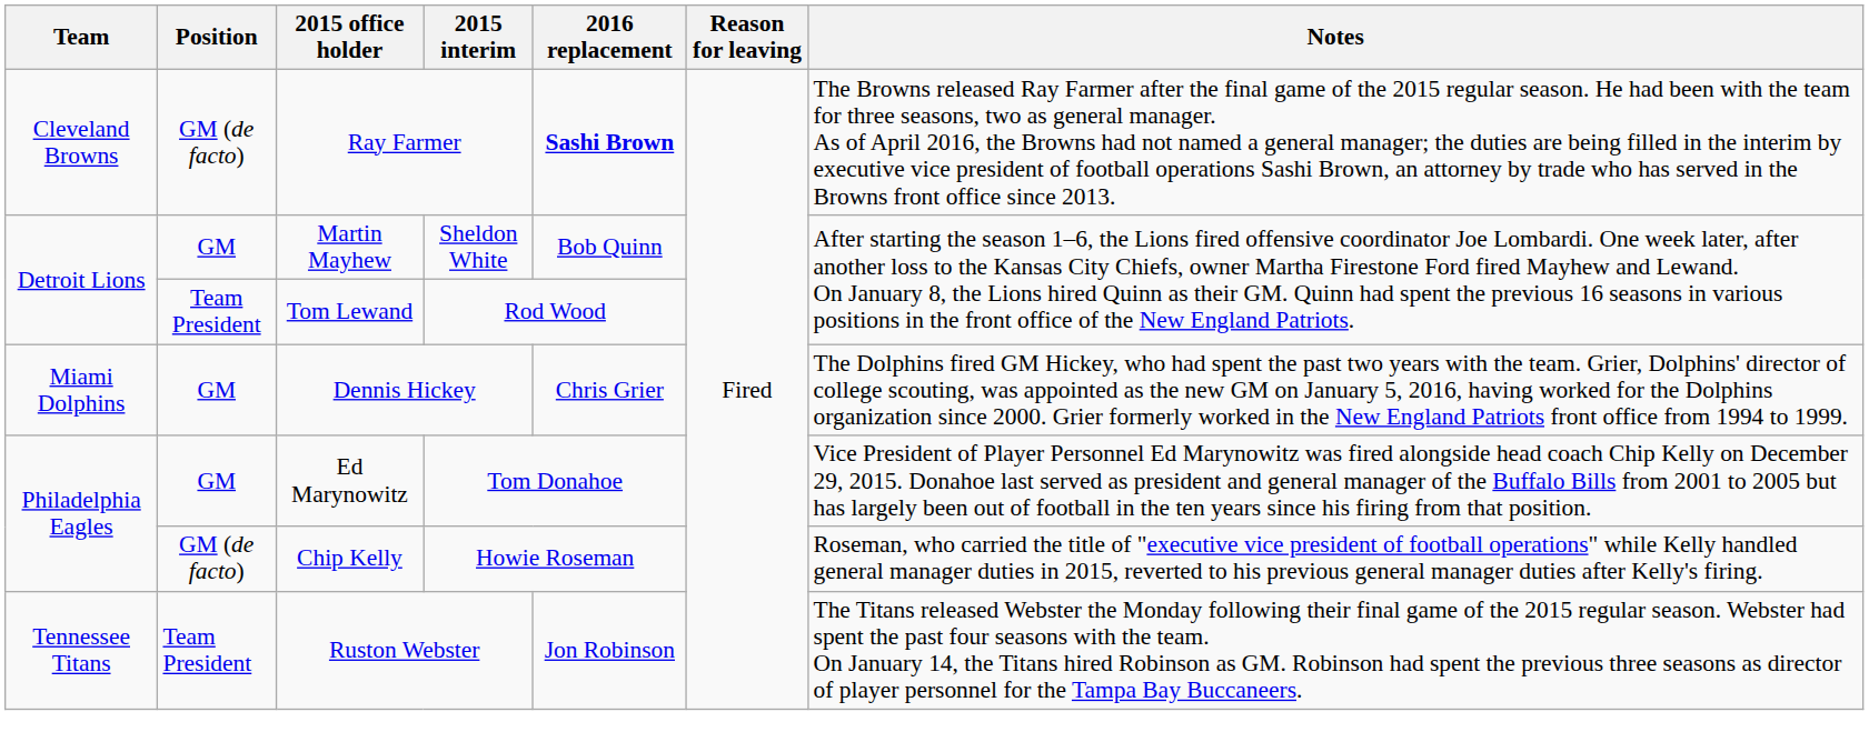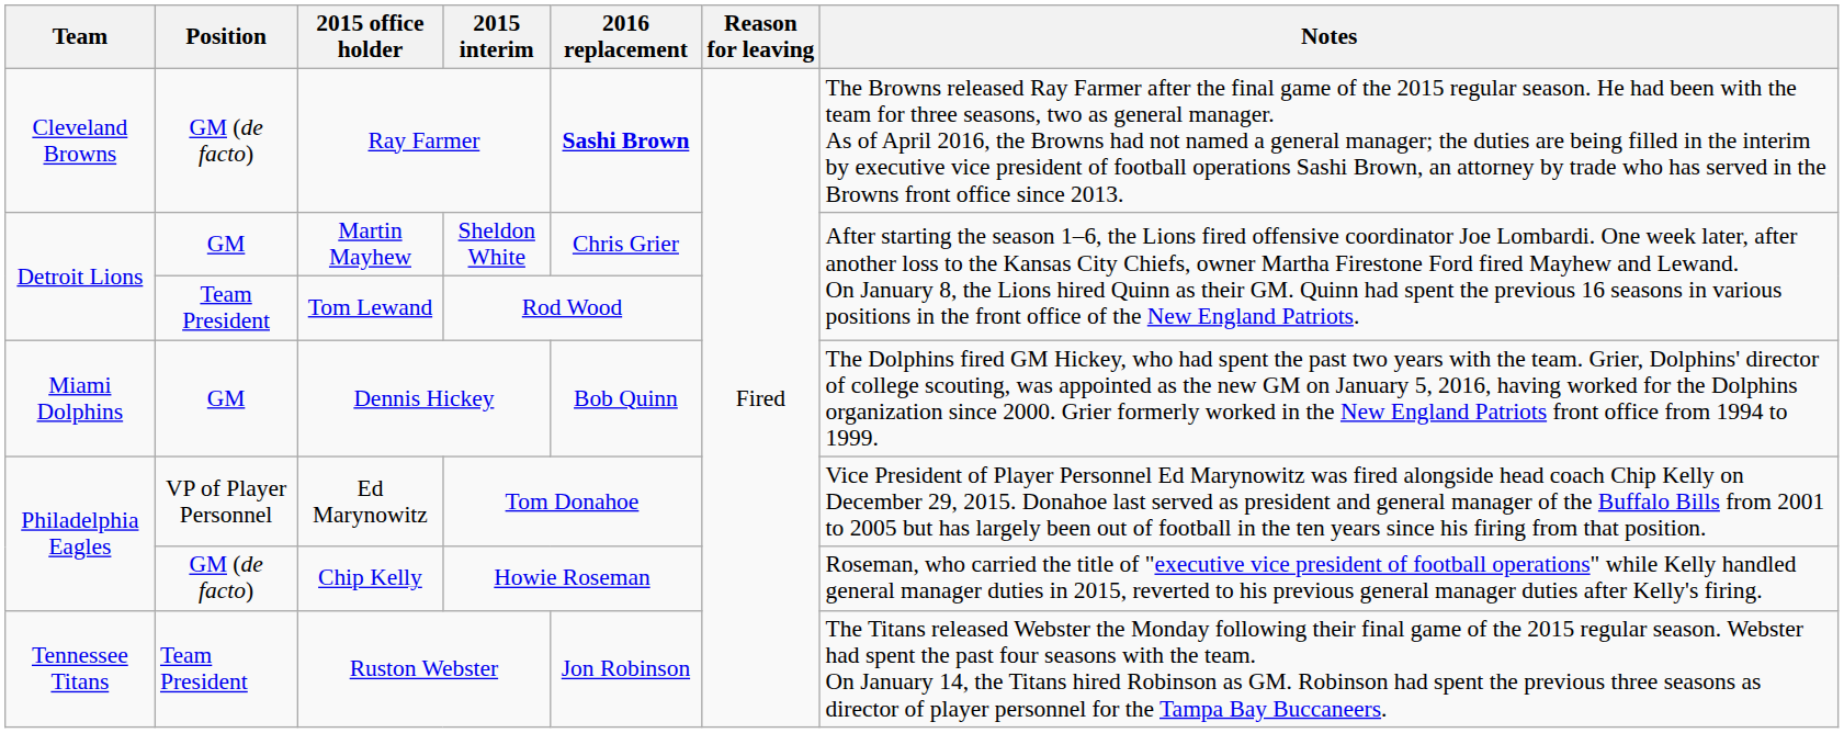 <table class="wikitable">
 <tr>
 <th>Team</th>
 <th>Position</th>
 <th>2015 office holder</th>
 <th>2015 interim</th>
 <th>2016 replacement</th>
 <th>Reason for leaving</th>
 <th>Notes</th>
 </tr>
 <tr>
 <td style="text-align:center;"><a href='#'>Cleveland Browns</a></td>
 <td style="text-align:center;"><a href='#'>GM</a> (<em>de facto</em>)</td>
 <td colspan="2" style="text-align:center;"><a href='#'>Ray Farmer</a></td>
 <td style="text-align:center;"><strong><a href='#'>Sashi Brown</a></strong></td>
 <td rowspan="7" style="text-align:center;">Fired</td>
 <td>The Browns released Ray Farmer after the final game of the 2015 regular season. He had been with the team for three seasons, two as general manager.<br>As of April 2016, the Browns had not named a general manager; the duties are being filled in the interim by executive vice president of football operations Sashi Brown, an attorney by trade who has served in the Browns front office since 2013.</td>
 </tr>
 <tr>
 <td style="text-align:center;" rowspan="2"><a href='#'>Detroit Lions</a></td>
 <td style="text-align:center;"><a href='#'>GM</a></td>
 <td style="text-align:center;"><a href='#'>Martin Mayhew</a></td>
 <td style="text-align:center;"><a href='#'>Sheldon White</a></td>
-<td style="text-align:center;"><a href='#'>Bob Quinn</a></td>
+<td style="text-align:center;"><a href='#'>Chris Grier</a></td>
 <td rowspan="2">After starting the season 1–6, the Lions fired offensive coordinator Joe Lombardi. One week later, after another loss to the Kansas City Chiefs, owner Martha Firestone Ford fired Mayhew and Lewand.<br>On January 8, the Lions hired Quinn as their GM. Quinn had spent the previous 16 seasons in various positions in the front office of the <a href='#'>New England Patriots</a>.</td>
 </tr>
 <tr style="text-align:center;">
 <td><a href='#'>Team President</a></td>
 <td><a href='#'>Tom Lewand</a></td>
 <td colspan="2"><a href='#'>Rod Wood</a></td>
 </tr>
 <tr>
 <td style="text-align:center;"><a href='#'>Miami Dolphins</a></td>
 <td style="text-align:center;"><a href='#'>GM</a></td>
 <td colspan=2 style="text-align:center;"><a href='#'>Dennis Hickey</a></td>
-<td style="text-align:center;"><a href='#'>Chris Grier</a></td>
+<td style="text-align:center;"><a href='#'>Bob Quinn</a></td>
 <td>The Dolphins fired GM Hickey, who had spent the past two years with the team. Grier, Dolphins' director of college scouting, was appointed as the new GM on January 5, 2016, having worked for the Dolphins organization since 2000. Grier formerly worked in the <a href='#'>New England Patriots</a> front office from 1994 to 1999.</td>
 </tr>
 <tr>
 <td rowspan=2 style="text-align:center;"><a href='#'>Philadelphia Eagles</a></td>
-<td style="text-align:center;"><a href='#'>GM</a></td>
+<td style="text-align:center;">VP of Player Personnel</td>
 <td style="text-align:center;">Ed Marynowitz</td>
 <td colspan=2 style="text-align:center;"><a href='#'>Tom Donahoe</a></td>
 <td>Vice President of Player Personnel Ed Marynowitz was fired alongside head coach Chip Kelly on December 29, 2015. Donahoe last served as president and general manager of the <a href='#'>Buffalo Bills</a> from 2001 to 2005 but has largely been out of football in the ten years since his firing from that position.</td>
 </tr>
 <tr>
 <td style="text-align:center;"><a href='#'>GM</a> (<em>de facto</em>)</td>
 <td style="text-align:center;"><a href='#'>Chip Kelly</a></td>
 <td colspan=2 style="text-align:center;"><a href='#'>Howie Roseman</a></td>
 <td>Roseman, who carried the title of "<a href='#'>executive vice president of football operations</a>" while Kelly handled general manager duties in 2015, reverted to his previous general manager duties after Kelly's firing.</td>
 </tr>
 <tr>
 <td style="text-align:center;"><a href='#'>Tennessee Titans</a></td>
 <td><a href='#'>Team President</a></td>
 <td colspan="2" style="text-align:center;"><a href='#'>Ruston Webster</a></td>
 <td style="text-align:center;"><a href='#'>Jon Robinson</a></td>
 <td>The Titans released Webster the Monday following their final game of the 2015 regular season. Webster had spent the past four seasons with the team.<br>On January 14, the Titans hired Robinson as GM. Robinson had spent the previous three seasons as director of player personnel for the <a href='#'>Tampa Bay Buccaneers</a>.</td>
 </tr>
 </table>
